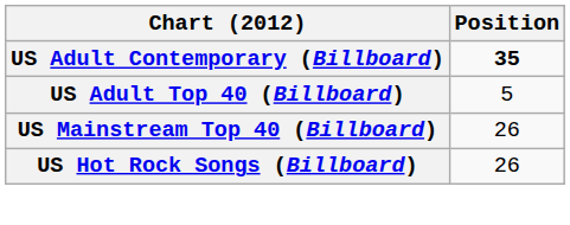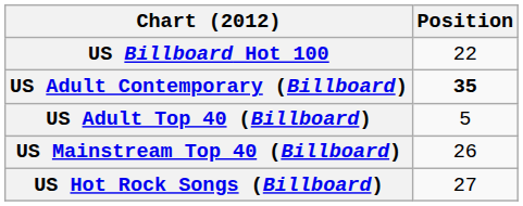 <table class="wikitable sortable plainrowheaders">
 <tr>
 <th scope="col">Chart (2012)</th>
 <th scope="col">Position</th>
+</tr>
+<tr>
+<th scope="row">US <a href='#'><em>Billboard</em> Hot 100</a></th>
+<td style="text-align:center;">22</td>
 </tr>
 <tr>
 <th scope="row">US <a href='#'>Adult Contemporary</a> (<em><a href='#'>Billboard</a></em>)</th>
 <td style="text-align:center;"><strong>35</strong></td>
 </tr>
 <tr>
 <th scope="row">US <a href='#'>Adult Top 40</a> (<em><a href='#'>Billboard</a></em>)</th>
 <td style="text-align:center;">5</td>
 </tr>
 <tr>
 <th scope="row">US <a href='#'>Mainstream Top 40</a> (<em><a href='#'>Billboard</a></em>)</th>
 <td style="text-align:center;">26</td>
 </tr>
 <tr>
 <th scope="row">US <a href='#'>Hot Rock Songs</a> (<em><a href='#'>Billboard</a></em>)</th>
-<td style="text-align:center;">26</td>
+<td style="text-align:center;">27</td>
 </tr>
 </table>
